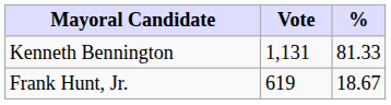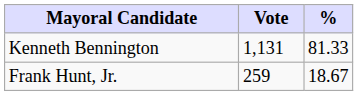 <table class="wikitable">
 <tr>
 <th style="background:#ddf; width:200px;">Mayoral Candidate</th>
 <th style="background:#ddf; width:50px;">Vote</th>
 <th style="background:#ddf; width:30px;">%</th>
 </tr>
 <tr>
 <td>Kenneth Bennington</td>
 <td>1,131</td>
 <td>81.33</td>
 </tr>
 <tr>
 <td>Frank Hunt, Jr.</td>
-<td>619</td>
+<td>259</td>
 <td>18.67</td>
 </tr>
 </table>
